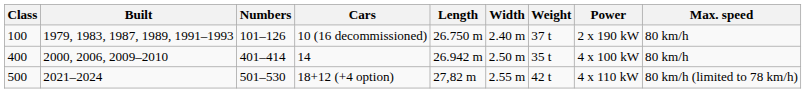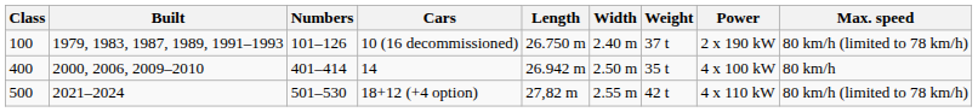 <table class="wikitable">
 <tr>
 <th>Class</th>
 <th>Built</th>
 <th>Numbers</th>
 <th>Cars</th>
 <th>Length</th>
 <th>Width</th>
 <th>Weight</th>
 <th>Power</th>
 <th>Max. speed</th>
 </tr>
 <tr>
 <td>100</td>
 <td>1979, 1983, 1987, 1989, 1991–1993</td>
 <td>101–126</td>
 <td>10 (16 decommissioned)</td>
 <td>26.750 m</td>
 <td>2.40 m</td>
 <td>37 t</td>
 <td>2 x 190 kW</td>
-<td>80 km/h</td>
+<td>80 km/h (limited to 78 km/h)</td>
 </tr>
 <tr>
 <td>400</td>
 <td>2000, 2006, 2009–2010</td>
 <td>401–414</td>
 <td>14</td>
 <td>26.942 m</td>
 <td>2.50 m</td>
 <td>35 t</td>
 <td>4 x 100 kW</td>
 <td>80 km/h</td>
 </tr>
 <tr>
 <td>500</td>
 <td>2021–2024</td>
 <td>501–530</td>
 <td>18+12 (+4 option)</td>
 <td>27,82 m</td>
 <td>2.55 m</td>
 <td>42 t</td>
 <td>4 x 110 kW</td>
 <td>80 km/h (limited to 78 km/h)</td>
 </tr>
 </table>
